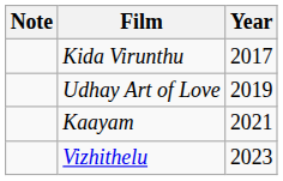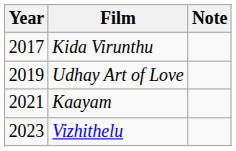 <table class="wikitable sortable">
 <tr>
+<th>Year</th>
+<th>Film</th>
 <th class="unsortable">Note</th>
-<th>Film</th>
-<th>Year</th>
 </tr>
 <tr>
+<td>2017</td>
+<td><em>Kida Virunthu</em></td>
 <td></td>
-<td><em>Kida Virunthu</em></td>
-<td>2017</td>
 </tr>
 <tr>
+<td>2019</td>
+<td><em>Udhay Art of Love</em></td>
 <td></td>
-<td><em>Udhay Art of Love</em></td>
-<td>2019</td>
 </tr>
 <tr>
+<td>2021</td>
+<td><em>Kaayam</em></td>
 <td></td>
-<td><em>Kaayam</em></td>
-<td>2021</td>
 </tr>
 <tr>
+<td>2023</td>
+<td><em><a href='#'>Vizhithelu</a></em></td>
 <td></td>
-<td><em><a href='#'>Vizhithelu</a></em></td>
-<td>2023</td>
 </tr>
 </table>
